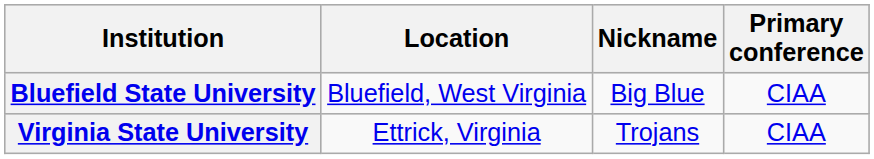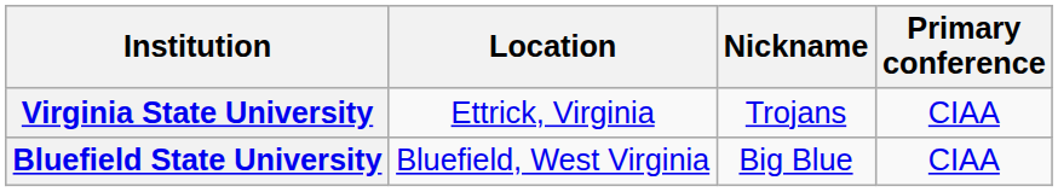 <table class="sortable wikitable" style="text-align:center">
 <tr>
 <th>Institution</th>
 <th>Location</th>
 <th>Nickname</th>
 <th>Primary<br>conference</th>
 </tr>
 <tr>
+<th><a href='#'>Virginia State University</a></th>
+<td><a href='#'>Ettrick, Virginia</a></td>
+<td><a href='#'>Trojans</a></td>
+<td><a href='#'>CIAA</a></td>
+</tr>
+<tr>
 <th><a href='#'>Bluefield State University</a></th>
 <td><a href='#'>Bluefield, West Virginia</a></td>
 <td><a href='#'>Big Blue</a></td>
 <td><a href='#'>CIAA</a></td>
 </tr>
-<tr>
-<th><a href='#'>Virginia State University</a></th>
-<td><a href='#'>Ettrick, Virginia</a></td>
-<td><a href='#'>Trojans</a></td>
-<td><a href='#'>CIAA</a></td>
-</tr>
 </table>
